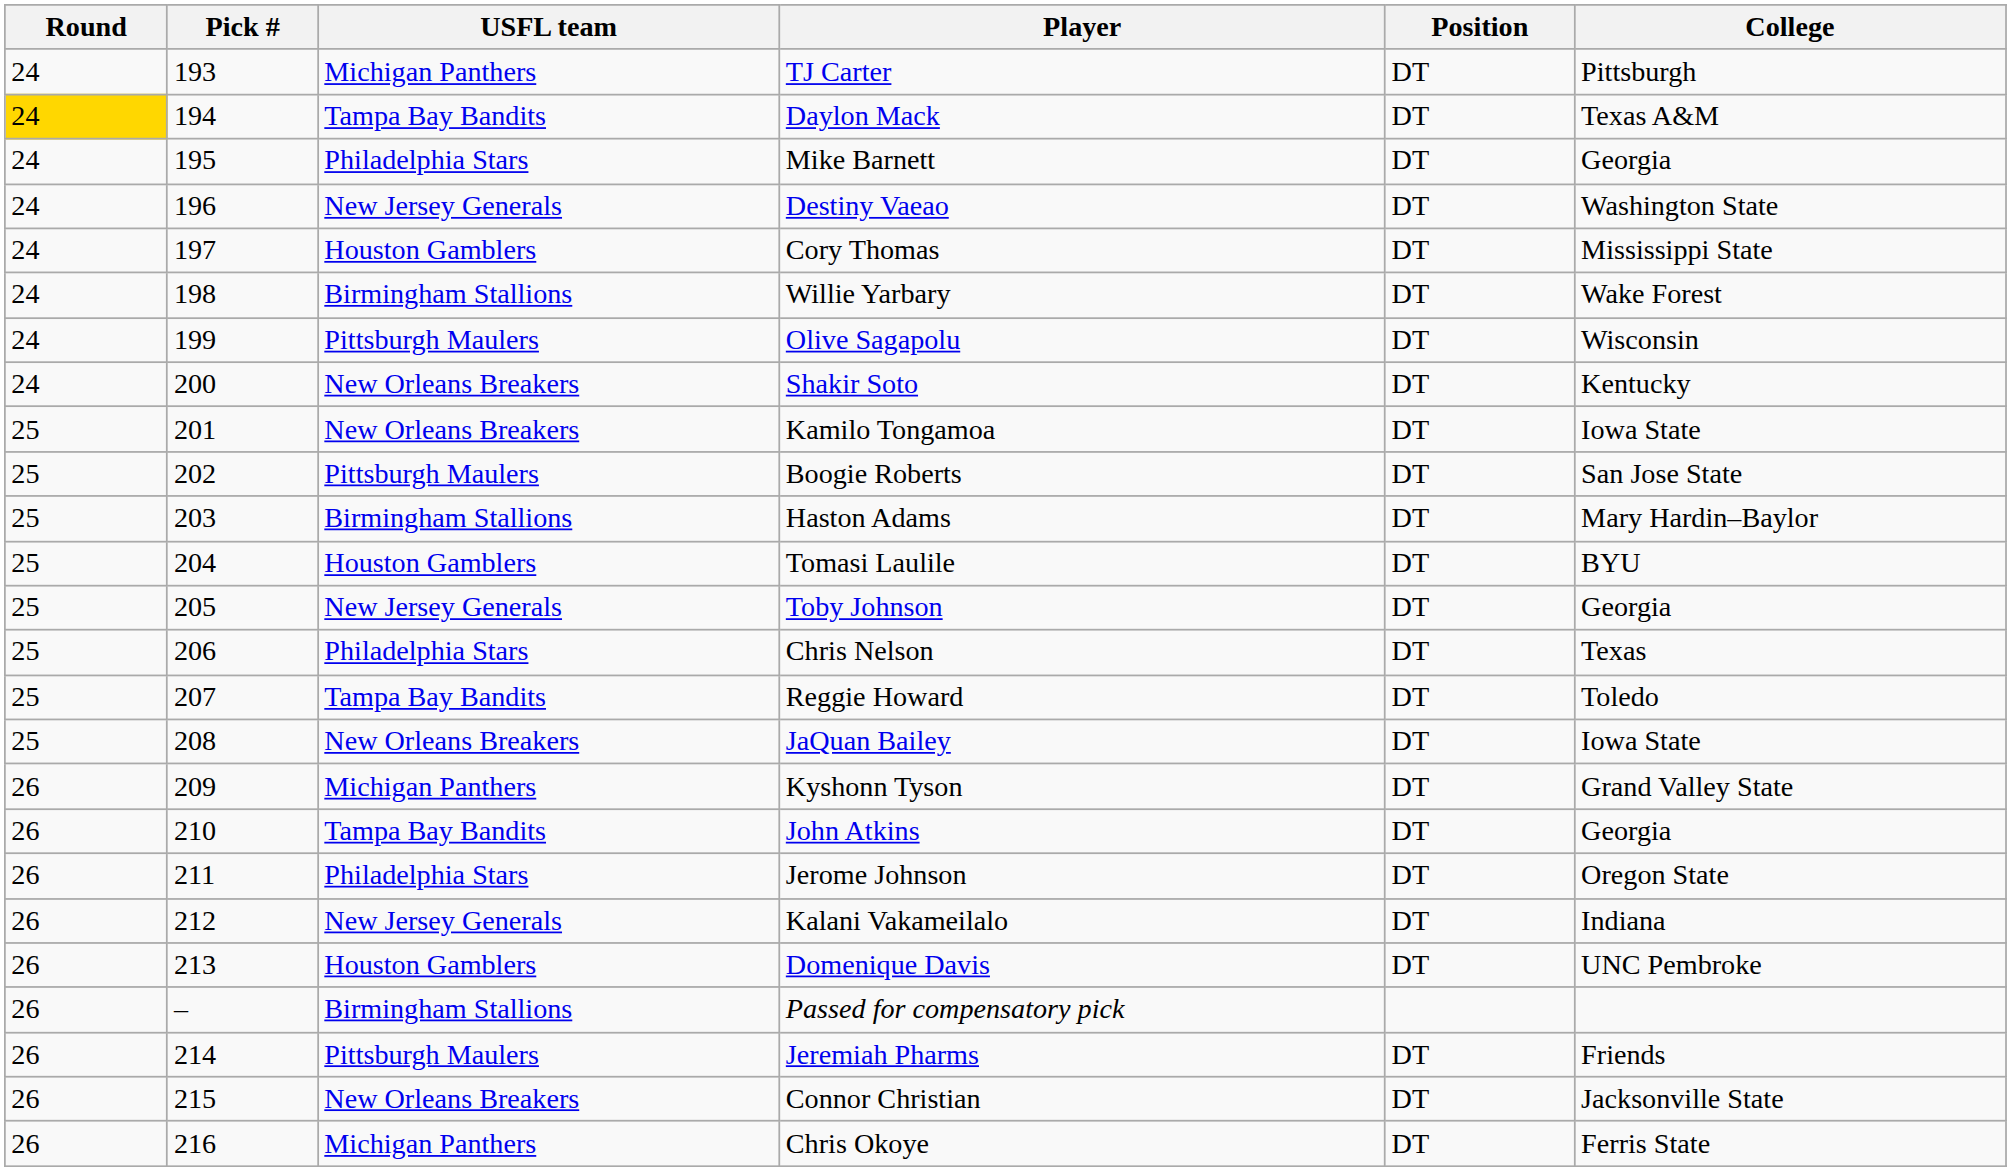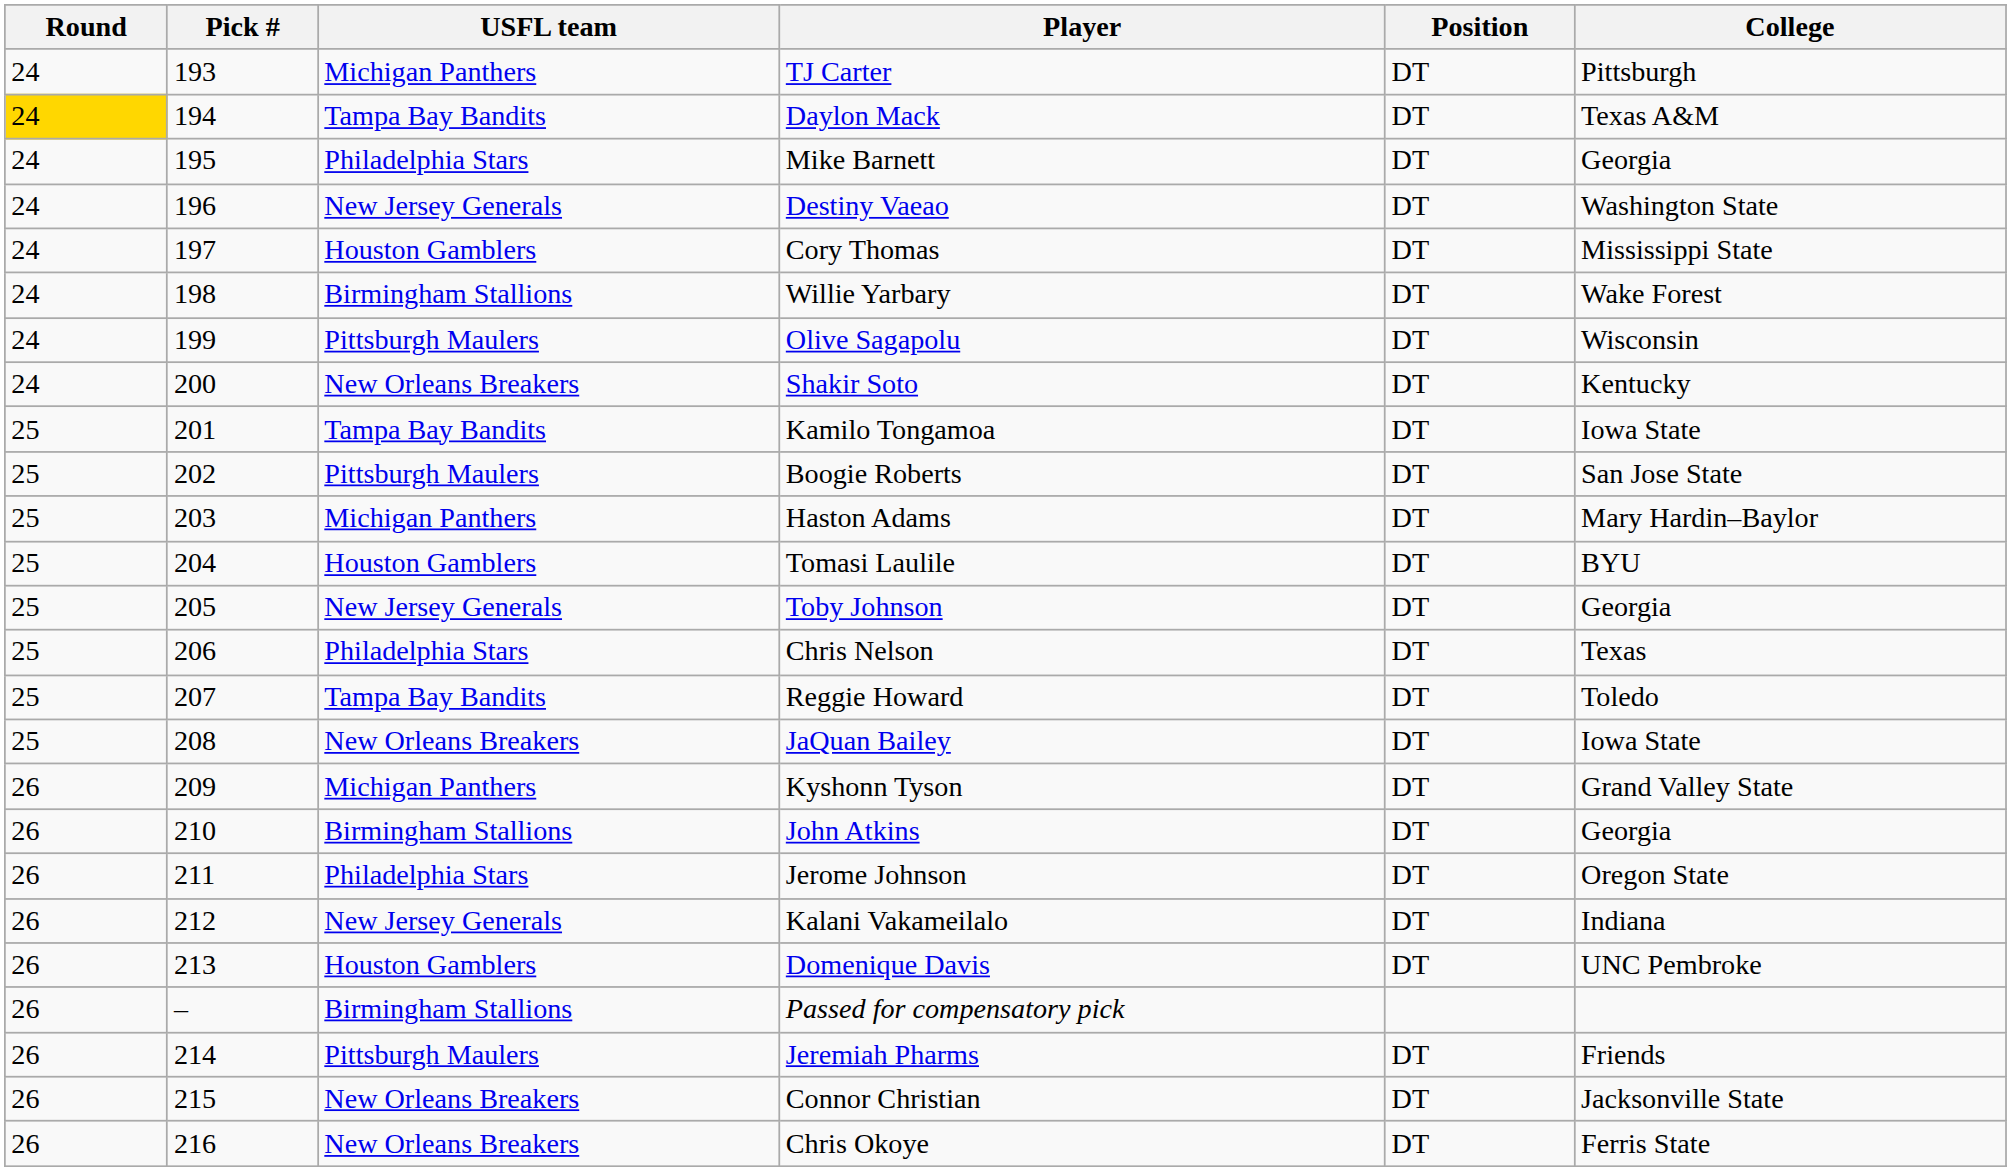 <table class="wikitable sortable sortable" style="width: 90%">
 <tr>
 <th>Round</th>
 <th>Pick #</th>
 <th>USFL team</th>
 <th>Player</th>
 <th>Position</th>
 <th>College</th>
 </tr>
 <tr>
 <td>24</td>
 <td>193</td>
 <td><a href='#'>Michigan Panthers</a></td>
 <td><a href='#'>TJ Carter</a></td>
 <td>DT</td>
 <td>Pittsburgh</td>
 </tr>
 <tr>
 <td style="background: gold;">24</td>
 <td>194</td>
 <td><a href='#'>Tampa Bay Bandits</a></td>
 <td><a href='#'>Daylon Mack</a></td>
 <td>DT</td>
 <td>Texas A&M</td>
 </tr>
 <tr>
 <td>24</td>
 <td>195</td>
 <td><a href='#'>Philadelphia Stars</a></td>
 <td>Mike Barnett</td>
 <td>DT</td>
 <td>Georgia</td>
 </tr>
 <tr>
 <td>24</td>
 <td>196</td>
 <td><a href='#'>New Jersey Generals</a></td>
 <td><a href='#'>Destiny Vaeao</a></td>
 <td>DT</td>
 <td>Washington State</td>
 </tr>
 <tr>
 <td>24</td>
 <td>197</td>
 <td><a href='#'>Houston Gamblers</a></td>
 <td>Cory Thomas</td>
 <td>DT</td>
 <td>Mississippi State</td>
 </tr>
 <tr>
 <td>24</td>
 <td>198</td>
 <td><a href='#'>Birmingham Stallions</a></td>
 <td>Willie Yarbary</td>
 <td>DT</td>
 <td>Wake Forest</td>
 </tr>
 <tr>
 <td>24</td>
 <td>199</td>
 <td><a href='#'>Pittsburgh Maulers</a></td>
 <td><a href='#'>Olive Sagapolu</a></td>
 <td>DT</td>
 <td>Wisconsin</td>
 </tr>
 <tr>
 <td>24</td>
 <td>200</td>
 <td><a href='#'>New Orleans Breakers</a></td>
 <td><a href='#'>Shakir Soto</a></td>
 <td>DT</td>
 <td>Kentucky</td>
 </tr>
 <tr>
 <td>25</td>
 <td>201</td>
-<td><a href='#'>New Orleans Breakers</a></td>
+<td><a href='#'>Tampa Bay Bandits</a></td>
 <td>Kamilo Tongamoa</td>
 <td>DT</td>
 <td>Iowa State</td>
 </tr>
 <tr>
 <td>25</td>
 <td>202</td>
 <td><a href='#'>Pittsburgh Maulers</a></td>
 <td>Boogie Roberts</td>
 <td>DT</td>
 <td>San Jose State</td>
 </tr>
 <tr>
 <td>25</td>
 <td>203</td>
-<td><a href='#'>Birmingham Stallions</a></td>
+<td><a href='#'>Michigan Panthers</a></td>
 <td>Haston Adams</td>
 <td>DT</td>
 <td>Mary Hardin–Baylor</td>
 </tr>
 <tr>
 <td>25</td>
 <td>204</td>
 <td><a href='#'>Houston Gamblers</a></td>
 <td>Tomasi Laulile</td>
 <td>DT</td>
 <td>BYU</td>
 </tr>
 <tr>
 <td>25</td>
 <td>205</td>
 <td><a href='#'>New Jersey Generals</a></td>
 <td><a href='#'>Toby Johnson</a></td>
 <td>DT</td>
 <td>Georgia</td>
 </tr>
 <tr>
 <td>25</td>
 <td>206</td>
 <td><a href='#'>Philadelphia Stars</a></td>
 <td>Chris Nelson</td>
 <td>DT</td>
 <td>Texas</td>
 </tr>
 <tr>
 <td>25</td>
 <td>207</td>
 <td><a href='#'>Tampa Bay Bandits</a></td>
 <td>Reggie Howard</td>
 <td>DT</td>
 <td>Toledo</td>
 </tr>
 <tr>
 <td>25</td>
 <td>208</td>
 <td><a href='#'>New Orleans Breakers</a></td>
 <td><a href='#'>JaQuan Bailey</a></td>
 <td>DT</td>
 <td>Iowa State</td>
 </tr>
 <tr>
 <td>26</td>
 <td>209</td>
 <td><a href='#'>Michigan Panthers</a></td>
 <td>Kyshonn Tyson</td>
 <td>DT</td>
 <td>Grand Valley State</td>
 </tr>
 <tr>
 <td>26</td>
 <td>210</td>
-<td><a href='#'>Tampa Bay Bandits</a></td>
+<td><a href='#'>Birmingham Stallions</a></td>
 <td><a href='#'>John Atkins</a></td>
 <td>DT</td>
 <td>Georgia</td>
 </tr>
 <tr>
 <td>26</td>
 <td>211</td>
 <td><a href='#'>Philadelphia Stars</a></td>
 <td>Jerome Johnson</td>
 <td>DT</td>
 <td>Oregon State</td>
 </tr>
 <tr>
 <td>26</td>
 <td>212</td>
 <td><a href='#'>New Jersey Generals</a></td>
 <td>Kalani Vakameilalo</td>
 <td>DT</td>
 <td>Indiana</td>
 </tr>
 <tr>
 <td>26</td>
 <td>213</td>
 <td><a href='#'>Houston Gamblers</a></td>
 <td><a href='#'>Domenique Davis</a></td>
 <td>DT</td>
 <td>UNC Pembroke</td>
 </tr>
 <tr>
 <td>26</td>
 <td>–</td>
 <td><a href='#'>Birmingham Stallions</a></td>
 <td><em>Passed for compensatory pick</em></td>
 <td></td>
 <td></td>
 </tr>
 <tr>
 <td>26</td>
 <td>214</td>
 <td><a href='#'>Pittsburgh Maulers</a></td>
 <td><a href='#'>Jeremiah Pharms</a></td>
 <td>DT</td>
 <td>Friends</td>
 </tr>
 <tr>
 <td>26</td>
 <td>215</td>
 <td><a href='#'>New Orleans Breakers</a></td>
 <td>Connor Christian</td>
 <td>DT</td>
 <td>Jacksonville State</td>
 </tr>
 <tr>
 <td>26</td>
 <td>216</td>
-<td><a href='#'>Michigan Panthers</a></td>
+<td><a href='#'>New Orleans Breakers</a></td>
 <td>Chris Okoye</td>
 <td>DT</td>
 <td>Ferris State</td>
 </tr>
 <tr>
 </tr>
 </table>
